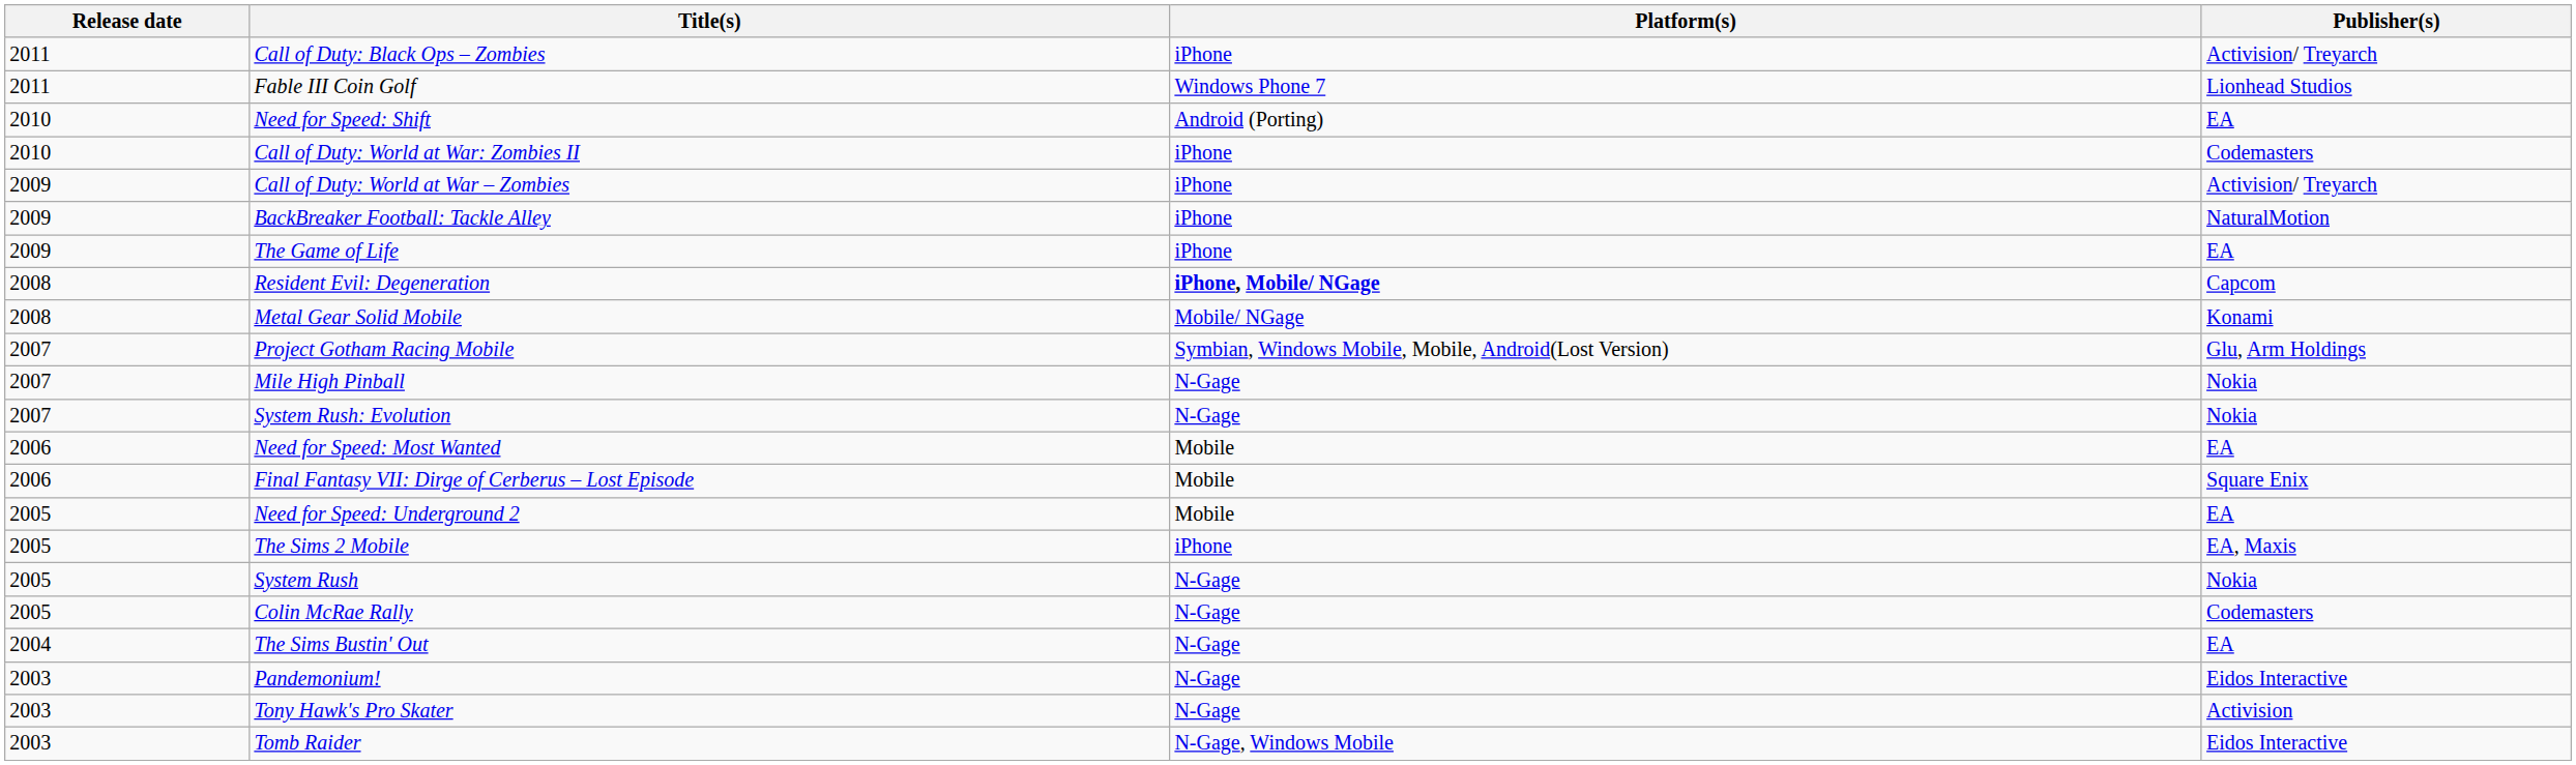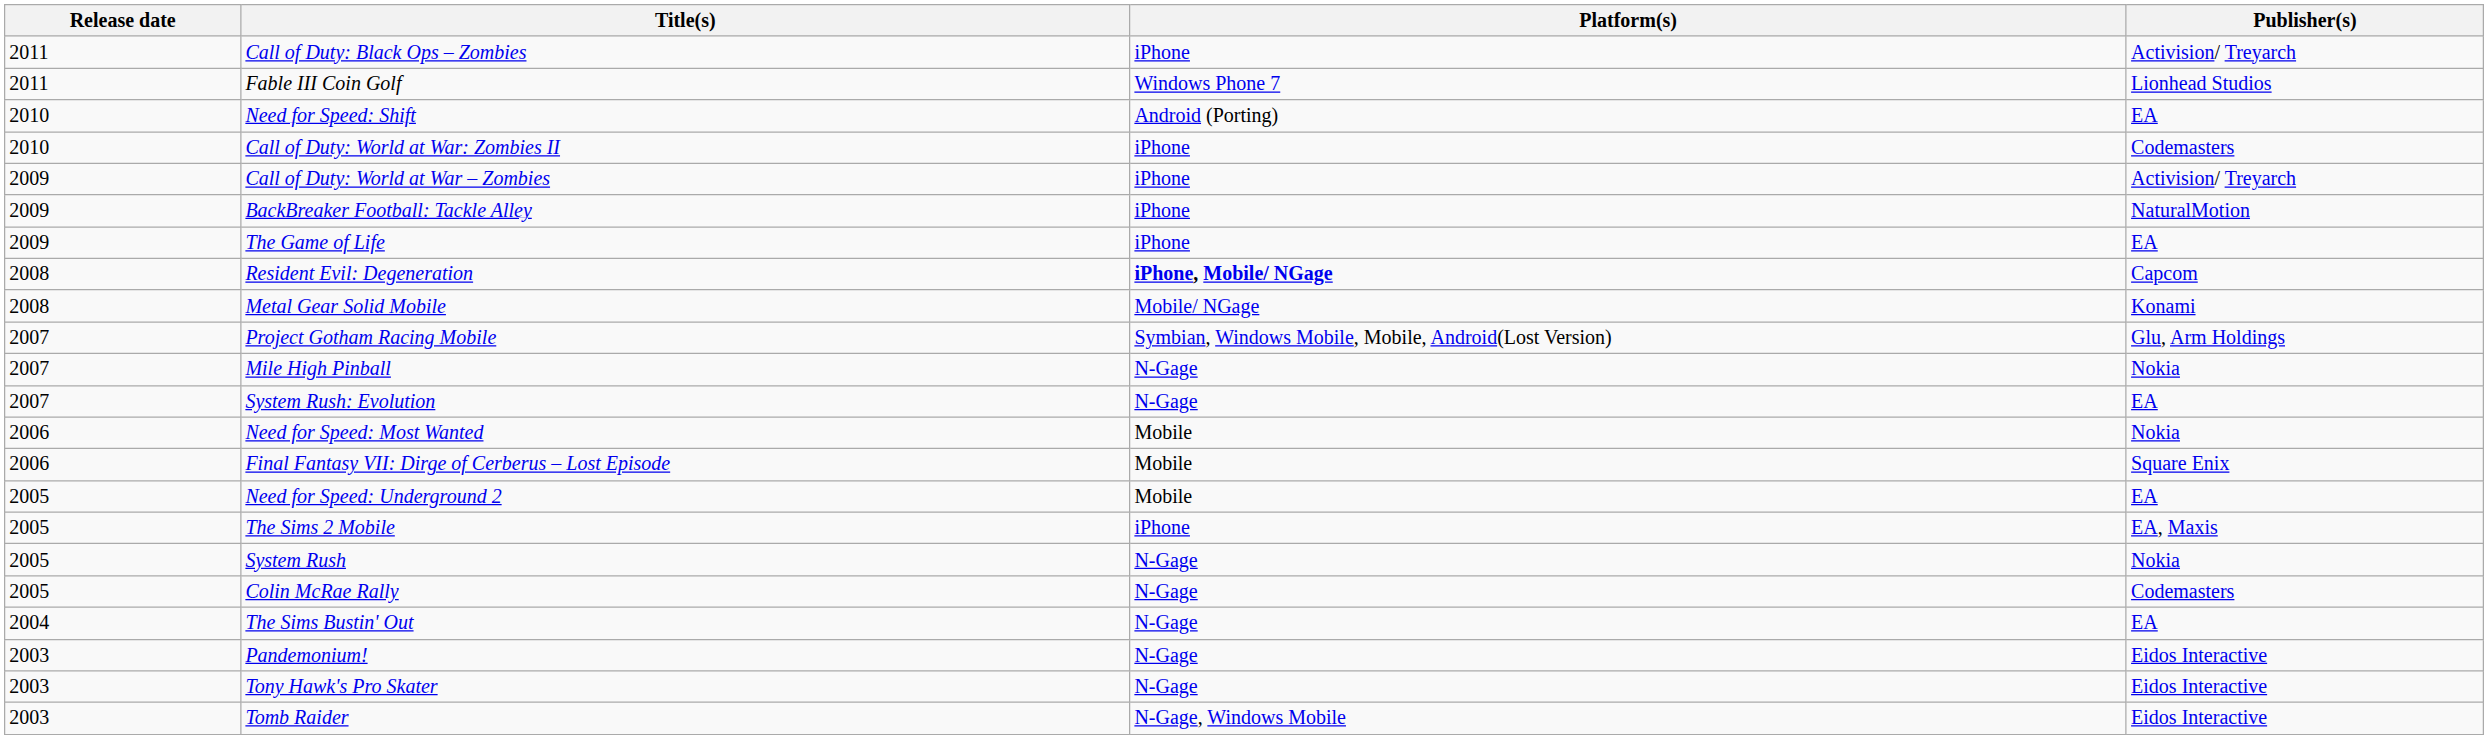 <table class="wikitable" width=100%>
 <tr>
 <th>Release date</th>
 <th>Title(s)</th>
 <th>Platform(s)</th>
 <th>Publisher(s)</th>
 </tr>
 <tr>
 <td>2011</td>
 <td><em><a href='#'>Call of Duty: Black Ops – Zombies</a></em></td>
 <td><a href='#'>iPhone</a></td>
 <td><a href='#'>Activision</a>/ <a href='#'>Treyarch</a></td>
 </tr>
 <tr>
 <td>2011</td>
 <td><em>Fable III Coin Golf</em></td>
 <td><a href='#'>Windows Phone 7</a></td>
 <td><a href='#'>Lionhead Studios</a></td>
 </tr>
 <tr>
 <td>2010</td>
 <td><em><a href='#'>Need for Speed: Shift</a></em></td>
 <td><a href='#'>Android</a> (Porting)</td>
 <td><a href='#'>EA</a></td>
 </tr>
 <tr>
 <td>2010</td>
 <td><em><a href='#'>Call of Duty: World at War: Zombies II</a></em></td>
 <td><a href='#'>iPhone</a></td>
 <td><a href='#'>Codemasters</a></td>
 </tr>
 <tr>
 <td>2009</td>
 <td><em><a href='#'>Call of Duty: World at War – Zombies</a></em></td>
 <td><a href='#'>iPhone</a></td>
 <td><a href='#'>Activision</a>/ <a href='#'>Treyarch</a></td>
 </tr>
 <tr>
 <td>2009</td>
 <td><em><a href='#'>BackBreaker Football: Tackle Alley</a></em></td>
 <td><a href='#'>iPhone</a></td>
 <td><a href='#'>NaturalMotion</a></td>
 </tr>
 <tr>
 <td>2009</td>
 <td><em><a href='#'>The Game of Life</a></em></td>
 <td><a href='#'>iPhone</a></td>
 <td><a href='#'>EA</a></td>
 </tr>
 <tr>
 <td>2008</td>
 <td><em><a href='#'>Resident Evil: Degeneration</a></em></td>
 <td><strong><a href='#'>iPhone</a>, <a href='#'>Mobile/ NGage</a></strong></td>
 <td><a href='#'>Capcom</a></td>
 </tr>
 <tr>
 <td>2008</td>
 <td><em><a href='#'>Metal Gear Solid Mobile</a></em></td>
 <td><a href='#'>Mobile/ NGage</a></td>
 <td><a href='#'>Konami</a></td>
 </tr>
 <tr>
 <td>2007</td>
 <td><em><a href='#'>Project Gotham Racing Mobile</a></em></td>
 <td><a href='#'>Symbian</a>, <a href='#'>Windows Mobile</a>, Mobile, <a href='#'>Android</a>(Lost Version)</td>
 <td><a href='#'>Glu</a>, <a href='#'>Arm Holdings</a></td>
 </tr>
 <tr>
 <td>2007</td>
 <td><em><a href='#'>Mile High Pinball</a></em></td>
 <td><a href='#'>N-Gage</a></td>
 <td><a href='#'>Nokia</a></td>
 </tr>
 <tr>
 <td>2007</td>
 <td><em><a href='#'>System Rush: Evolution</a></em></td>
 <td><a href='#'>N-Gage</a></td>
-<td><a href='#'>Nokia</a></td>
+<td><a href='#'>EA</a></td>
 </tr>
 <tr>
 <td>2006</td>
 <td><em><a href='#'>Need for Speed: Most Wanted</a></em></td>
 <td>Mobile</td>
-<td><a href='#'>EA</a></td>
+<td><a href='#'>Nokia</a></td>
 </tr>
 <tr>
 <td>2006</td>
 <td><em><a href='#'>Final Fantasy VII: Dirge of Cerberus – Lost Episode</a></em></td>
 <td>Mobile</td>
 <td><a href='#'>Square Enix</a></td>
 </tr>
 <tr>
 <td>2005</td>
 <td><em><a href='#'>Need for Speed: Underground 2</a></em></td>
 <td>Mobile</td>
 <td><a href='#'>EA</a></td>
 </tr>
 <tr>
 <td>2005</td>
 <td><em><a href='#'>The Sims 2 Mobile</a></em></td>
 <td><a href='#'>iPhone</a></td>
 <td><a href='#'>EA</a>, <a href='#'>Maxis</a></td>
 </tr>
 <tr>
 <td>2005</td>
 <td><em><a href='#'>System Rush</a></em></td>
 <td><a href='#'>N-Gage</a></td>
 <td><a href='#'>Nokia</a></td>
 </tr>
 <tr>
 <td>2005</td>
 <td><em><a href='#'>Colin McRae Rally</a></em></td>
 <td><a href='#'>N-Gage</a></td>
 <td><a href='#'>Codemasters</a></td>
 </tr>
 <tr>
 <td>2004</td>
 <td><em><a href='#'>The Sims Bustin' Out</a></em></td>
 <td><a href='#'>N-Gage</a></td>
 <td><a href='#'>EA</a></td>
 </tr>
 <tr>
 <td>2003</td>
 <td><em><a href='#'>Pandemonium!</a></em></td>
 <td><a href='#'>N-Gage</a></td>
 <td><a href='#'>Eidos Interactive</a></td>
 </tr>
 <tr>
 <td>2003</td>
 <td><em><a href='#'>Tony Hawk's Pro Skater</a></em></td>
 <td><a href='#'>N-Gage</a></td>
-<td><a href='#'>Activision</a></td>
+<td><a href='#'>Eidos Interactive</a></td>
 </tr>
 <tr>
 <td>2003</td>
 <td><em><a href='#'>Tomb Raider</a></em></td>
 <td><a href='#'>N-Gage</a>, <a href='#'>Windows Mobile</a></td>
 <td><a href='#'>Eidos Interactive</a></td>
 </tr>
 <tr>
 </tr>
 </table>
